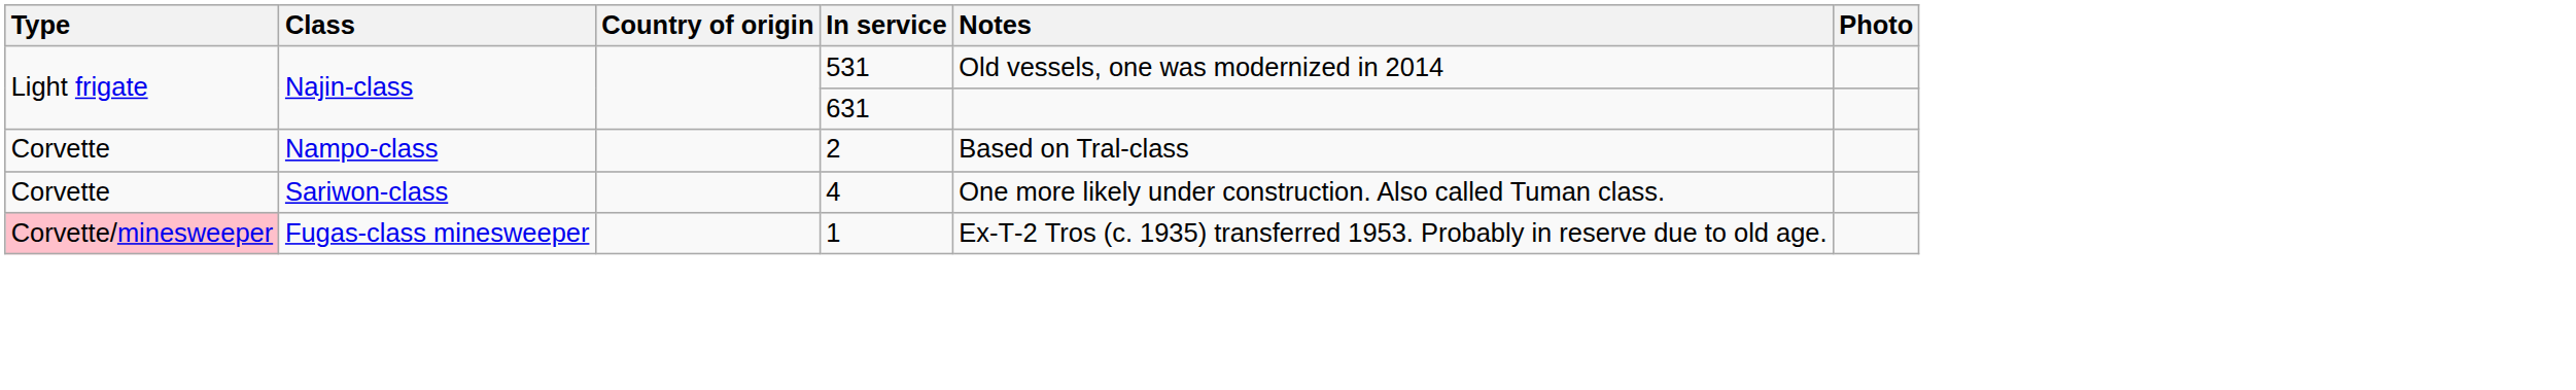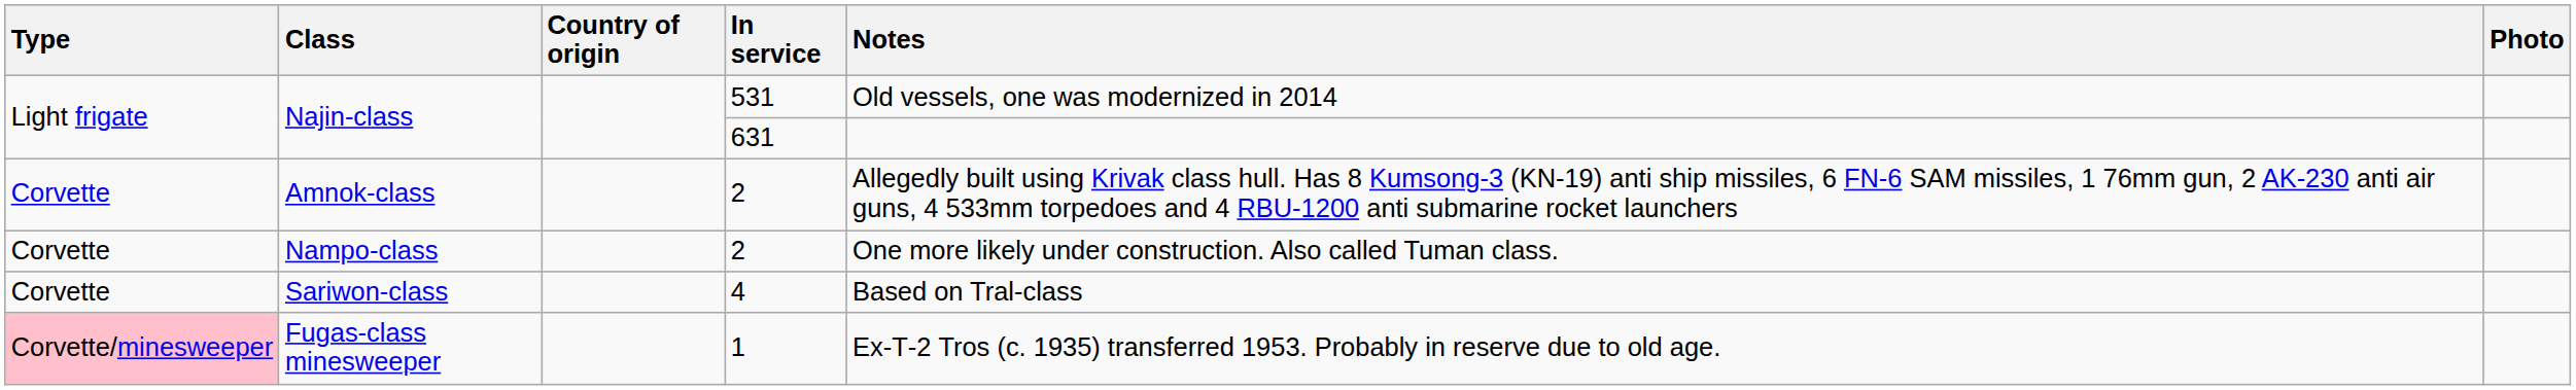 <table class="wikitable">
 <tr>
 <th style="text-align: left;">Type</th>
 <th style="text-align: left;">Class</th>
 <th style="text-align: left;">Country of origin</th>
 <th style="text-align: left;">In service</th>
 <th style="text-align: left;">Notes</th>
 <th>Photo</th>
 </tr>
 <tr>
 <td rowspan="2">Light <a href='#'>frigate</a></td>
 <td rowspan="2"><a href='#'>Najin-class</a></td>
 <td rowspan="2"></td>
 <td>531</td>
 <td>Old vessels, one was modernized in 2014</td>
 <td></td>
 </tr>
 <tr>
 <td>631</td>
 <td></td>
 <td></td>
 </tr>
 <tr>
+<td><a href='#'>Corvette</a></td>
+<td><a href='#'>Amnok-class</a></td>
+<td></td>
+<td>2</td>
+<td>Allegedly built using <a href='#'>Krivak</a> class hull. Has 8 <a href='#'>Kumsong-3</a> (KN-19) anti ship missiles, 6 <a href='#'>FN-6</a> SAM missiles, 1 76mm gun, 2 <a href='#'>AK-230</a> anti air guns, 4 533mm torpedoes and 4 <a href='#'>RBU-1200</a> anti submarine rocket launchers</td>
+<td></td>
+</tr>
+<tr>
 <td>Corvette</td>
 <td><a href='#'>Nampo-class</a></td>
 <td></td>
 <td>2</td>
-<td>Based on Tral-class</td>
+<td>One more likely under construction. Also called Tuman class.</td>
 <td></td>
 </tr>
 <tr>
 <td>Corvette</td>
 <td><a href='#'>Sariwon-class</a></td>
 <td></td>
 <td>4</td>
-<td>One more likely under construction. Also called Tuman class.</td>
+<td>Based on Tral-class</td>
 <td></td>
 </tr>
 <tr>
 <td style="background: pink;">Corvette/<a href='#'>minesweeper</a></td>
 <td><a href='#'>Fugas-class minesweeper</a></td>
 <td></td>
 <td>1</td>
 <td>Ex-Т-2 Tros (c. 1935) transferred 1953. Probably in reserve due to old age.</td>
 <td></td>
 </tr>
 </table>
